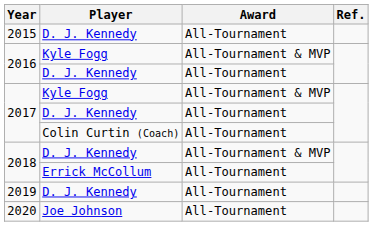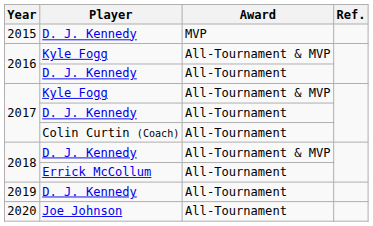 <table class="wikitable">
 <tr>
 <th>Year</th>
 <th>Player</th>
 <th>Award</th>
 <th>Ref.</th>
 </tr>
 <tr>
 <td>2015</td>
 <td><a href='#'>D. J. Kennedy</a></td>
-<td>All-Tournament</td>
+<td>MVP</td>
 <td></td>
 </tr>
 <tr>
 <td rowspan=2>2016</td>
 <td><a href='#'>Kyle Fogg</a></td>
 <td>All-Tournament & MVP</td>
 <td rowspan=2></td>
 </tr>
 <tr>
 <td><a href='#'>D. J. Kennedy</a></td>
 <td>All-Tournament</td>
 </tr>
 <tr>
 <td rowspan=3>2017</td>
 <td><a href='#'>Kyle Fogg</a></td>
 <td>All-Tournament & MVP</td>
 <td rowspan=3></td>
 </tr>
 <tr>
 <td><a href='#'>D. J. Kennedy</a></td>
 <td>All-Tournament</td>
 </tr>
 <tr>
 <td>Colin Curtin <small>(Coach)</small></td>
 <td>All-Tournament</td>
 </tr>
 <tr>
 <td rowspan=2>2018</td>
 <td><a href='#'>D. J. Kennedy</a></td>
 <td>All-Tournament & MVP</td>
 <td rowspan=2></td>
 </tr>
 <tr>
 <td><a href='#'>Errick McCollum</a></td>
 <td>All-Tournament</td>
 </tr>
 <tr>
 <td>2019</td>
 <td><a href='#'>D. J. Kennedy</a></td>
 <td>All-Tournament</td>
 <td></td>
 </tr>
 <tr>
 <td>2020</td>
 <td><a href='#'>Joe Johnson</a></td>
 <td>All-Tournament</td>
 <td></td>
 </tr>
 </table>
